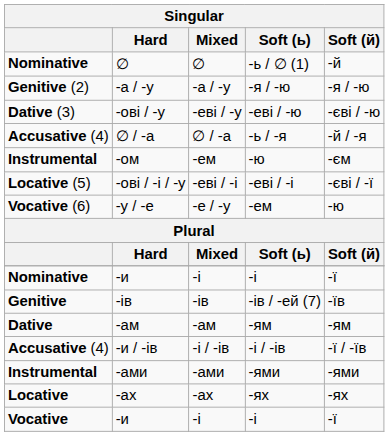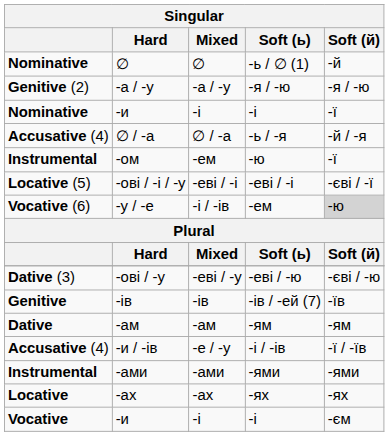 <table align=center class="wikitable">
 <tr>
 <th colspan="5">Singular</th>
 </tr>
 <tr>
 <th></th>
 <th>Hard</th>
 <th>Mixed</th>
 <th>Soft (ь)</th>
 <th>Soft (й)</th>
 </tr>
 <tr>
 <td><strong>Nominative</strong></td>
 <td>∅</td>
 <td>∅</td>
 <td>-ь / ∅ (1)</td>
 <td>-й</td>
 </tr>
 <tr>
 <td><strong>Genitive</strong> (2)</td>
 <td>-а / -у</td>
 <td>-а / -у</td>
 <td>-я / -ю</td>
 <td>-я / -ю</td>
 </tr>
 <tr>
-<td><strong>Dative</strong> (3)</td>
-<td>-ові / -у</td>
-<td>-еві / -у</td>
-<td>-еві / -ю</td>
-<td>-єві / -ю</td>
+<td><strong>Nominative</strong></td>
+<td>-и</td>
+<td>-і</td>
+<td>-і</td>
+<td>-ї</td>
 </tr>
 <tr>
 <td><strong>Accusative</strong> (4)</td>
 <td>∅ / -а</td>
 <td>∅ / -а</td>
 <td>-ь / -я</td>
 <td>-й / -я</td>
 </tr>
 <tr>
 <td><strong>Instrumental</strong></td>
 <td>-ом</td>
 <td>-ем</td>
 <td>-ю</td>
-<td>-єм</td>
+<td>-ї</td>
 </tr>
 <tr>
 <td><strong>Locative</strong> (5)</td>
 <td>-ові / -і / -у</td>
 <td>-еві / -і</td>
 <td>-еві / -і</td>
 <td>-єві / -ї</td>
 </tr>
 <tr>
 <td><strong>Vocative</strong> (6)</td>
 <td>-у / -е</td>
-<td>-е / -у</td>
+<td>-і / -ів</td>
 <td>-ем</td>
-<td>-ю</td>
+<td style="background: lightgrey;">-ю</td>
 </tr>
 <tr>
 <th colspan="5">Plural</th>
 </tr>
 <tr>
 <th></th>
 <th>Hard</th>
 <th>Mixed</th>
 <th>Soft (ь)</th>
 <th>Soft (й)</th>
 </tr>
 <tr>
 </tr>
 <tr>
-<td><strong>Nominative</strong></td>
-<td>-и</td>
-<td>-і</td>
-<td>-і</td>
-<td>-ї</td>
+<td><strong>Dative</strong> (3)</td>
+<td>-ові / -у</td>
+<td>-еві / -у</td>
+<td>-еві / -ю</td>
+<td>-єві / -ю</td>
 </tr>
 <tr>
 <td><strong>Genitive</strong></td>
 <td>-ів</td>
 <td>-ів</td>
 <td>-ів / -ей (7)</td>
 <td>-їв</td>
 </tr>
 <tr>
 <td><strong>Dative</strong></td>
 <td>-ам</td>
 <td>-ам</td>
 <td>-ям</td>
 <td>-ям</td>
 </tr>
 <tr>
 <td><strong>Accusative</strong> (4)</td>
 <td>-и / -ів</td>
-<td>-і / -ів</td>
+<td>-е / -у</td>
 <td>-і / -ів</td>
 <td>-ї / -їв</td>
 </tr>
 <tr>
 <td><strong>Instrumental</strong></td>
 <td>-ами</td>
 <td>-ами</td>
 <td>-ями</td>
 <td>-ями</td>
 </tr>
 <tr>
 <td><strong>Locative</strong></td>
 <td>-ах</td>
 <td>-ах</td>
 <td>-ях</td>
 <td>-ях</td>
 </tr>
 <tr>
 <td><strong>Vocative</strong></td>
 <td>-и</td>
 <td>-і</td>
 <td>-і</td>
-<td>-ї</td>
+<td>-єм</td>
 </tr>
 </table>
